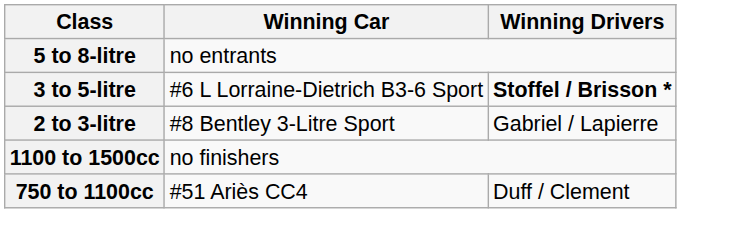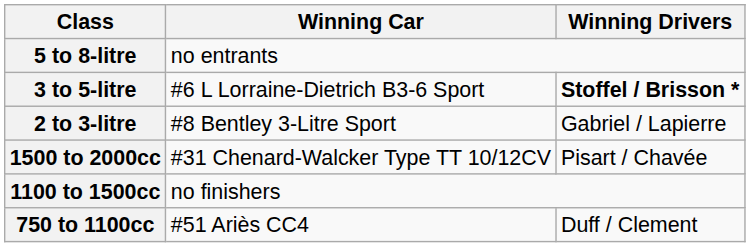 <table class="wikitable" style="font-size: 95%">
 <tr>
 <th>Class</th>
 <th>Winning Car</th>
 <th>Winning Drivers</th>
 </tr>
 <tr>
 <th>5 to 8-litre</th>
 <td colspan=2>no entrants</td>
 </tr>
 <tr>
 <th>3 to 5-litre</th>
 <td>#6 L Lorraine-Dietrich B3-6 Sport</td>
 <td><strong>Stoffel / Brisson *</strong></td>
 </tr>
 <tr>
 <th>2 to 3-litre</th>
 <td>#8 Bentley 3-Litre Sport</td>
 <td>Gabriel / Lapierre</td>
 </tr>
 <tr>
+<th>1500 to 2000cc</th>
+<td>#31 Chenard-Walcker Type TT 10/12CV</td>
+<td>Pisart / Chavée</td>
+</tr>
+<tr>
 <th>1100 to 1500cc</th>
 <td colspan=2>no finishers</td>
 </tr>
 <tr>
 <th>750 to 1100cc</th>
 <td>#51 Ariès CC4</td>
 <td>Duff / Clement</td>
 </tr>
 </table>
